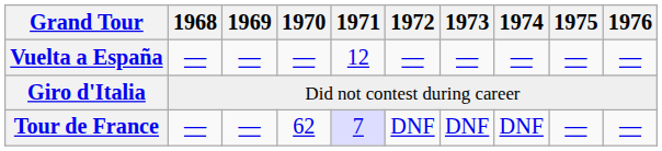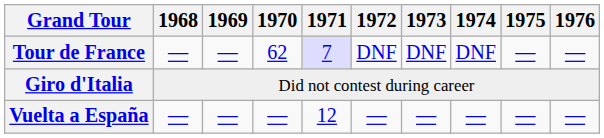 <table class="wikitable plainrowheaders">
 <tr>
 <th scope="col"><a href='#'>Grand Tour</a></th>
 <th scope="col">1968</th>
 <th scope="col">1969</th>
 <th scope="col">1970</th>
 <th scope="col">1971</th>
 <th scope="col">1972</th>
 <th scope="col">1973</th>
 <th scope="col">1974</th>
 <th scope="col">1975</th>
 <th scope="col">1976</th>
 </tr>
 <tr style="text-align:center;">
+<th scope="row"> <a href='#'>Tour de France</a></th>
+<td><a href='#'>—</a></td>
+<td><a href='#'>—</a></td>
+<td><a href='#'>62</a></td>
+<td style="background:#ddddff;"><a href='#'>7</a></td>
+<td><a href='#'>DNF</a></td>
+<td><a href='#'>DNF</a></td>
+<td><a href='#'>DNF</a></td>
+<td><a href='#'>—</a></td>
+<td><a href='#'>—</a></td>
+</tr>
+<tr style="text-align:center;">
+<th scope="row"> <a href='#'>Giro d'Italia</a></th>
+<td style="text-align:center; background:#efefef;" colspan=9><small>Did not contest during career</small></td>
+</tr>
+<tr style="text-align:center;">
 <th scope="row"> <a href='#'>Vuelta a España</a></th>
 <td><a href='#'>—</a></td>
 <td><a href='#'>—</a></td>
 <td><a href='#'>—</a></td>
 <td><a href='#'>12</a></td>
 <td><a href='#'>—</a></td>
 <td><a href='#'>—</a></td>
 <td><a href='#'>—</a></td>
 <td><a href='#'>—</a></td>
 <td><a href='#'>—</a></td>
 </tr>
-<tr style="text-align:center;">
-<th scope="row"> <a href='#'>Giro d'Italia</a></th>
-<td style="text-align:center; background:#efefef;" colspan=9><small>Did not contest during career</small></td>
-</tr>
-<tr style="text-align:center;">
-<th scope="row"> <a href='#'>Tour de France</a></th>
-<td><a href='#'>—</a></td>
-<td><a href='#'>—</a></td>
-<td><a href='#'>62</a></td>
-<td style="background:#ddddff;"><a href='#'>7</a></td>
-<td><a href='#'>DNF</a></td>
-<td><a href='#'>DNF</a></td>
-<td><a href='#'>DNF</a></td>
-<td><a href='#'>—</a></td>
-<td><a href='#'>—</a></td>
-</tr>
 </table>
